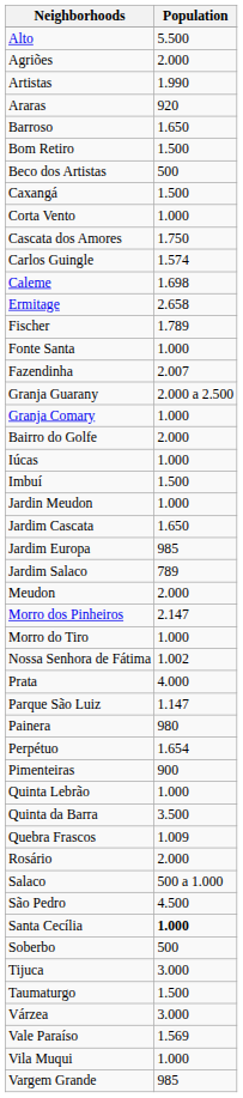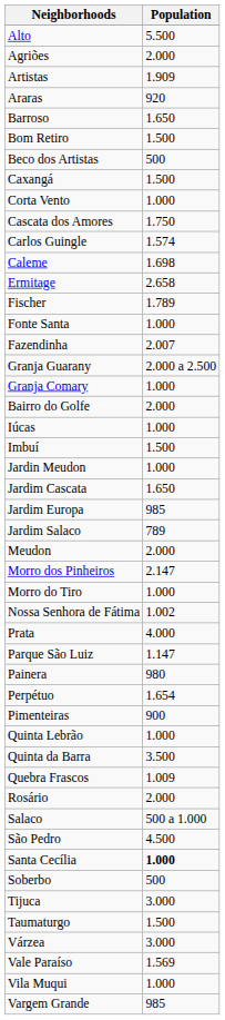 <table class="wikitable">
 <tr>
 <th>Neighborhoods</th>
 <th>Population</th>
 </tr>
 <tr>
 </tr>
 <tr>
 <td><a href='#'>Alto</a></td>
 <td>5.500</td>
 </tr>
 <tr>
 <td>Agriões</td>
 <td>2.000</td>
 </tr>
 <tr>
 <td>Artistas</td>
-<td>1.990</td>
+<td>1.909</td>
 </tr>
 <tr>
 <td>Araras</td>
 <td>920</td>
 </tr>
 <tr>
 <td>Barroso</td>
 <td>1.650</td>
 </tr>
 <tr>
 <td>Bom Retiro</td>
 <td>1.500</td>
 </tr>
 <tr>
 <td>Beco dos Artistas</td>
 <td>500</td>
 </tr>
 <tr>
 <td>Caxangá</td>
 <td>1.500</td>
 </tr>
 <tr>
 <td>Corta Vento</td>
 <td>1.000</td>
 </tr>
 <tr>
 <td>Cascata dos Amores</td>
 <td>1.750</td>
 </tr>
 <tr>
 <td>Carlos Guingle</td>
 <td>1.574</td>
 </tr>
 <tr>
 <td><a href='#'>Caleme</a></td>
 <td>1.698</td>
 </tr>
 <tr>
 <td><a href='#'>Ermitage</a></td>
 <td>2.658</td>
 </tr>
 <tr>
 <td>Fischer</td>
 <td>1.789</td>
 </tr>
 <tr>
 <td>Fonte Santa</td>
 <td>1.000</td>
 </tr>
 <tr>
 <td>Fazendinha</td>
 <td>2.007</td>
 </tr>
 <tr>
 <td>Granja Guarany</td>
 <td>2.000 a 2.500</td>
 </tr>
 <tr>
 <td><a href='#'>Granja Comary</a></td>
 <td>1.000</td>
 </tr>
 <tr>
 <td>Bairro do Golfe</td>
 <td>2.000</td>
 </tr>
 <tr>
 <td>Iúcas</td>
 <td>1.000</td>
 </tr>
 <tr>
 <td>Imbuí</td>
 <td>1.500</td>
 </tr>
 <tr>
 <td>Jardin Meudon</td>
 <td>1.000</td>
 </tr>
 <tr>
 <td>Jardim Cascata</td>
 <td>1.650</td>
 </tr>
 <tr>
 <td>Jardim Europa</td>
 <td>985</td>
 </tr>
 <tr>
 <td>Jardim Salaco</td>
 <td>789</td>
 </tr>
 <tr>
 <td>Meudon</td>
 <td>2.000</td>
 </tr>
 <tr>
 <td><a href='#'>Morro dos Pinheiros</a></td>
 <td>2.147</td>
 </tr>
 <tr>
 <td>Morro do Tiro</td>
 <td>1.000</td>
 </tr>
 <tr>
 <td>Nossa Senhora de Fátima</td>
 <td>1.002</td>
 </tr>
 <tr>
 <td>Prata</td>
 <td>4.000</td>
 </tr>
 <tr>
 <td>Parque São Luiz</td>
 <td>1.147</td>
 </tr>
 <tr>
 <td>Painera</td>
 <td>980</td>
 </tr>
 <tr>
 <td>Perpétuo</td>
 <td>1.654</td>
 </tr>
 <tr>
 <td>Pimenteiras</td>
 <td>900</td>
 </tr>
 <tr>
 <td>Quinta Lebrão</td>
 <td>1.000</td>
 </tr>
 <tr>
 <td>Quinta da Barra</td>
 <td>3.500</td>
 </tr>
 <tr>
 <td>Quebra Frascos</td>
 <td>1.009</td>
 </tr>
 <tr>
 <td>Rosário</td>
 <td>2.000</td>
 </tr>
 <tr>
 <td>Salaco</td>
 <td>500 a 1.000</td>
 </tr>
 <tr>
 <td>São Pedro</td>
 <td>4.500</td>
 </tr>
 <tr>
 <td>Santa Cecília</td>
 <td><strong>1.000</strong></td>
 </tr>
 <tr>
 <td>Soberbo</td>
 <td>500</td>
 </tr>
 <tr>
 <td>Tijuca</td>
 <td>3.000</td>
 </tr>
 <tr>
 <td>Taumaturgo</td>
 <td>1.500</td>
 </tr>
 <tr>
 <td>Várzea</td>
 <td>3.000</td>
 </tr>
 <tr>
 <td>Vale Paraíso</td>
 <td>1.569</td>
 </tr>
 <tr>
 <td>Vila Muqui</td>
 <td>1.000</td>
 </tr>
 <tr>
 <td>Vargem Grande</td>
 <td>985</td>
 </tr>
 </table>
